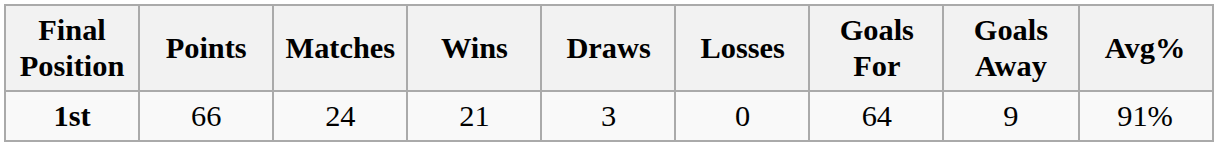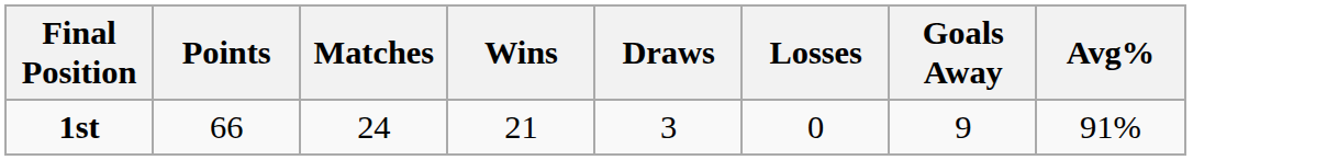 <table class="wikitable" style="font-size: 95%; text-align: center;">
 <tr>
 <th width=60>Final Position</th>
 <th width=60>Points</th>
 <th width=60>Matches</th>
 <th width=60>Wins</th>
 <th width=60>Draws</th>
 <th width=60>Losses</th>
-<th width=60>Goals For</th>
 <th width=60>Goals Away</th>
 <th width=60>Avg%</th>
 </tr>
 <tr>
 <td><strong>1st</strong></td>
 <td>66</td>
 <td>24</td>
 <td>21</td>
 <td>3</td>
 <td>0</td>
-<td>64</td>
 <td>9</td>
 <td>91%</td>
 </tr>
 </table>
